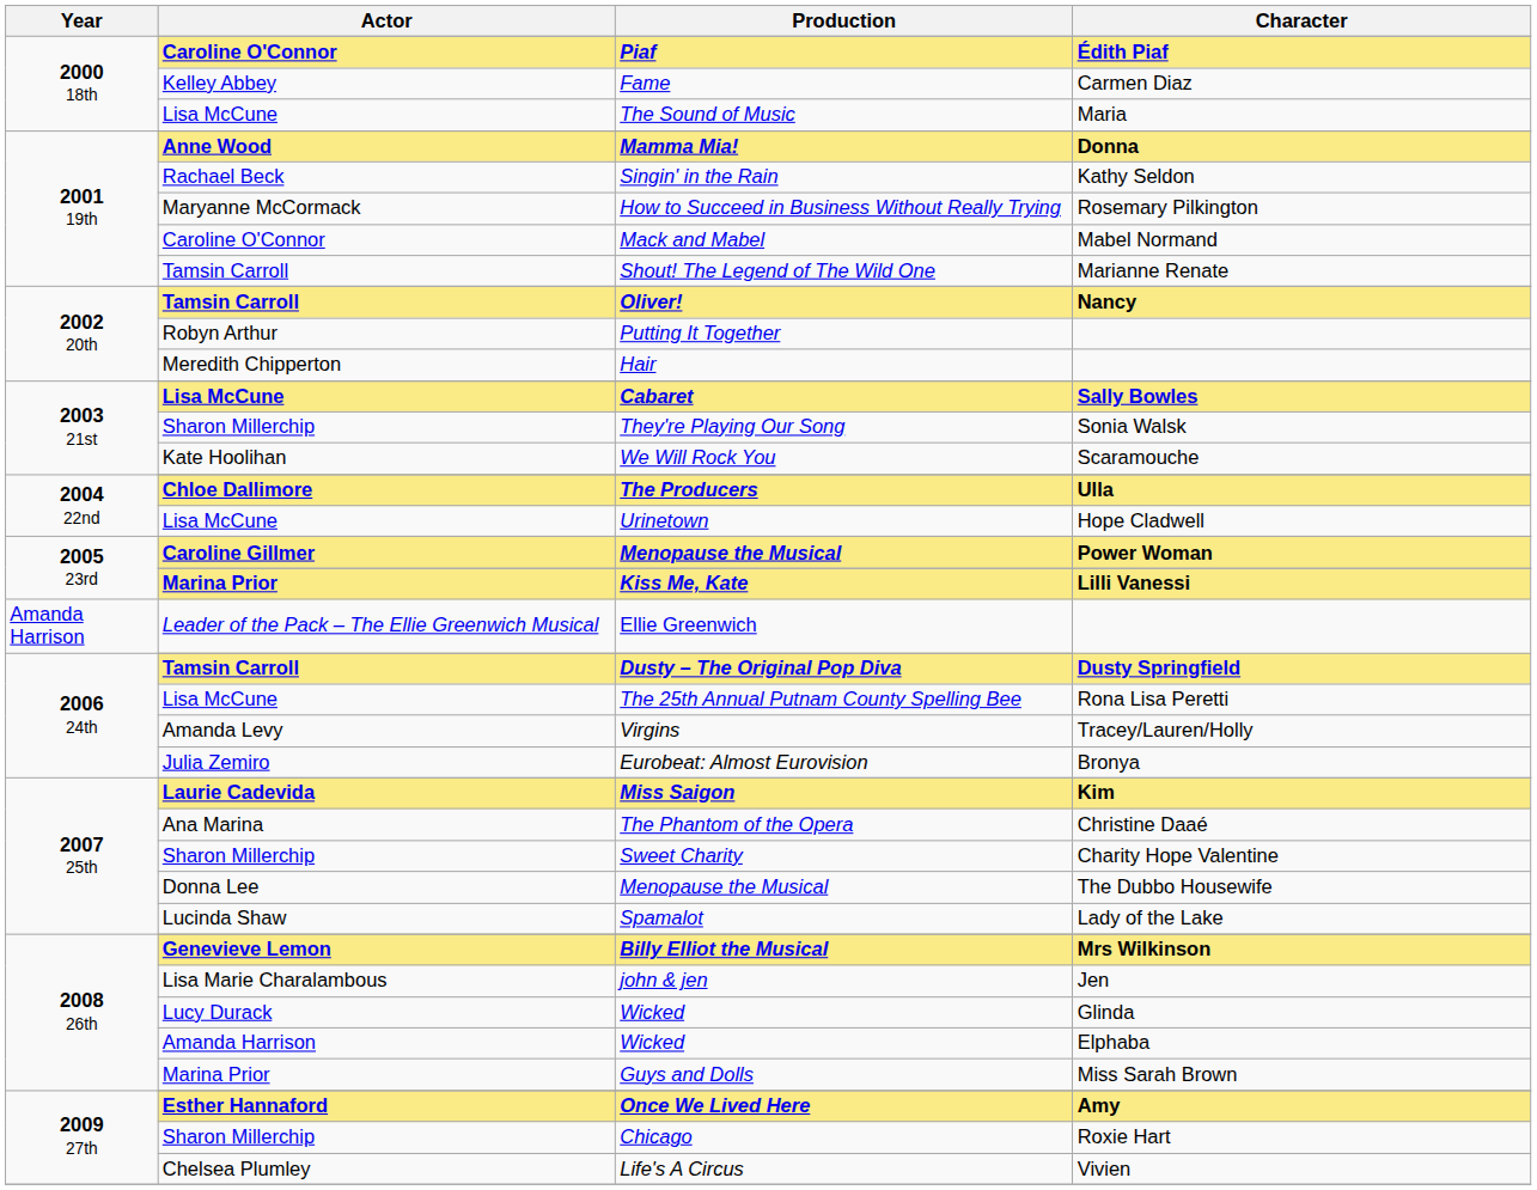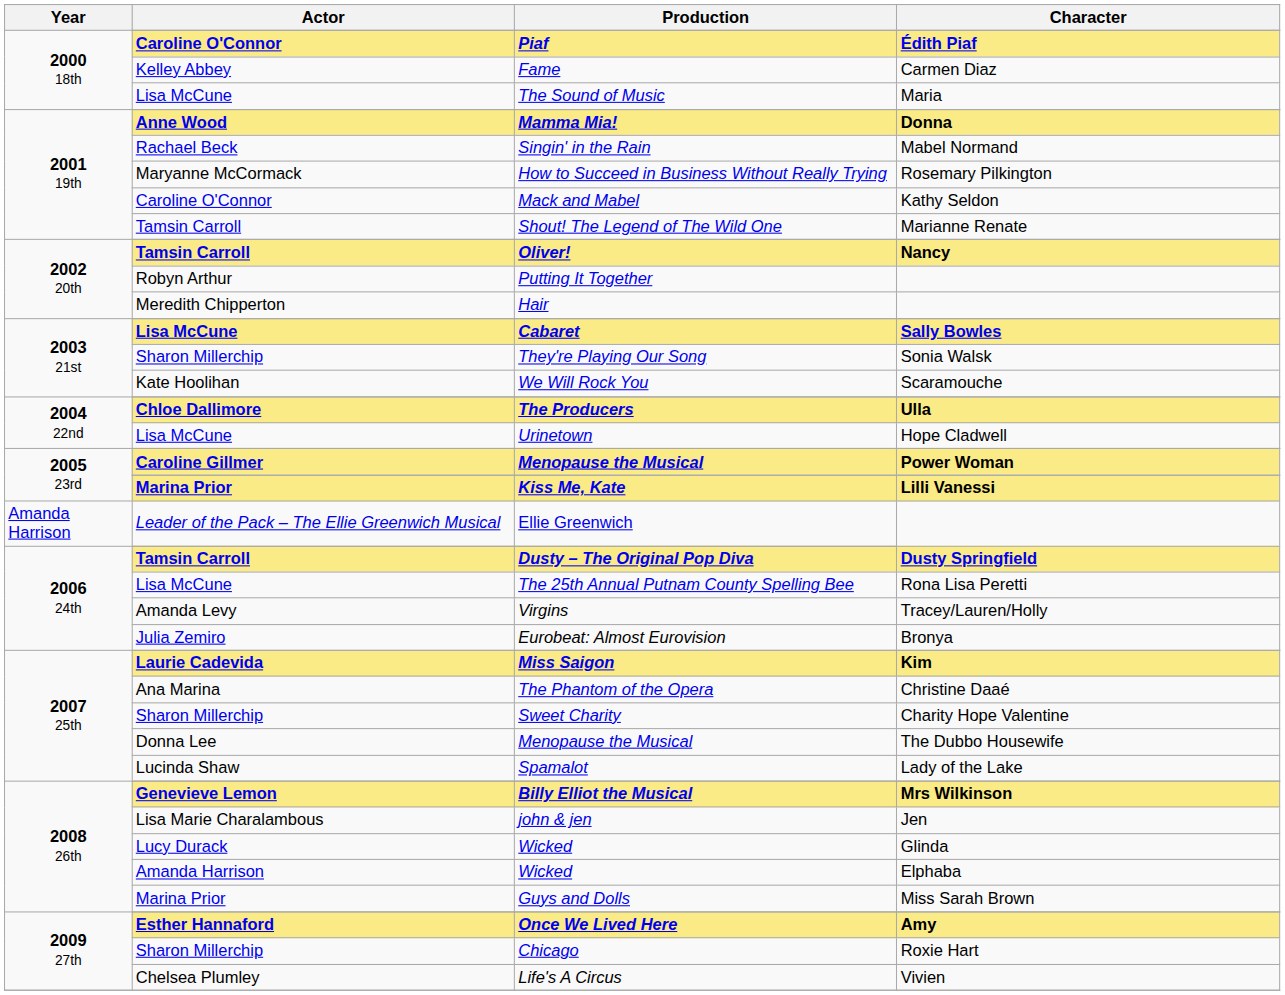 <table class="wikitable" style="width:98%;">
 <tr style="background:#bebebe;">
 <th style="width:10%;">Year</th>
 <th style="width:30%;">Actor</th>
 <th style="width:30%;">Production</th>
 <th style="width:30%;">Character</th>
 </tr>
 <tr>
 <td rowspan=4 style="text-align:center"><strong>2000</strong><br><small>18th</small></td>
 </tr>
 <tr style="background:#FAEB86">
 <td><strong><a href='#'>Caroline O'Connor</a></strong></td>
 <td><strong><em><a href='#'>Piaf</a></em></strong></td>
 <td><strong><a href='#'>Édith Piaf</a></strong></td>
 </tr>
 <tr>
 <td><a href='#'>Kelley Abbey</a></td>
 <td><em><a href='#'>Fame</a></em></td>
 <td>Carmen Diaz</td>
 </tr>
 <tr>
 <td><a href='#'>Lisa McCune</a></td>
 <td><em><a href='#'>The Sound of Music</a></em></td>
 <td>Maria</td>
 </tr>
 <tr>
 <td rowspan=6 style="text-align:center"><strong>2001</strong><br><small>19th</small></td>
 </tr>
 <tr style="background:#FAEB86">
 <td><strong><a href='#'>Anne Wood</a></strong></td>
 <td><strong><em><a href='#'>Mamma Mia!</a></em></strong></td>
 <td><strong>Donna</strong></td>
 </tr>
 <tr>
 <td><a href='#'>Rachael Beck</a></td>
 <td><em><a href='#'>Singin' in the Rain</a></em></td>
-<td>Kathy Seldon</td>
+<td>Mabel Normand</td>
 </tr>
 <tr>
 <td>Maryanne McCormack</td>
 <td><em><a href='#'>How to Succeed in Business Without Really Trying</a></em></td>
 <td>Rosemary Pilkington</td>
 </tr>
 <tr>
 <td><a href='#'>Caroline O'Connor</a></td>
 <td><em><a href='#'>Mack and Mabel</a></em></td>
-<td>Mabel Normand</td>
+<td>Kathy Seldon</td>
 </tr>
 <tr>
 <td><a href='#'>Tamsin Carroll</a></td>
 <td><em><a href='#'>Shout! The Legend of The Wild One</a></em></td>
 <td>Marianne Renate</td>
 </tr>
 <tr>
 <td rowspan=4 style="text-align:center"><strong>2002</strong><br><small>20th</small></td>
 </tr>
 <tr style="background:#FAEB86">
 <td><strong><a href='#'>Tamsin Carroll</a></strong></td>
 <td><strong><em><a href='#'>Oliver!</a></em></strong></td>
 <td><strong>Nancy</strong></td>
 </tr>
 <tr>
 <td>Robyn Arthur</td>
 <td><em><a href='#'>Putting It Together</a></em></td>
 <td></td>
 </tr>
 <tr>
 <td>Meredith Chipperton</td>
 <td><em><a href='#'>Hair</a></em></td>
 <td></td>
 </tr>
 <tr>
 <td rowspan=4 style="text-align:center"><strong>2003</strong><br><small>21st</small></td>
 </tr>
 <tr style="background:#FAEB86">
 <td><strong><a href='#'>Lisa McCune</a></strong></td>
 <td><strong><em><a href='#'>Cabaret</a></em></strong></td>
 <td><strong><a href='#'>Sally Bowles</a></strong></td>
 </tr>
 <tr>
 <td><a href='#'>Sharon Millerchip</a></td>
 <td><em><a href='#'>They're Playing Our Song</a></em></td>
 <td>Sonia Walsk</td>
 </tr>
 <tr>
 <td>Kate Hoolihan</td>
 <td><em><a href='#'>We Will Rock You</a></em></td>
 <td>Scaramouche</td>
 </tr>
 <tr>
 <td rowspan=3 style="text-align:center"><strong>2004</strong><br><small>22nd</small></td>
 </tr>
 <tr style="background:#FAEB86">
 <td><strong><a href='#'>Chloe Dallimore</a></strong></td>
 <td><strong><em><a href='#'>The Producers</a></em></strong></td>
 <td><strong>Ulla</strong></td>
 </tr>
 <tr>
 <td><a href='#'>Lisa McCune</a></td>
 <td><em><a href='#'>Urinetown</a></em></td>
 <td>Hope Cladwell</td>
 </tr>
 <tr>
 <td rowspan=4 style="text-align:center"><strong>2005</strong><br><small>23rd</small></td>
 </tr>
 <tr style="background:#FAEB86">
 <td><strong><a href='#'>Caroline Gillmer</a></strong></td>
 <td><strong><em><a href='#'>Menopause the Musical</a></em></strong></td>
 <td><strong>Power Woman</strong></td>
 </tr>
 <tr>
 </tr>
 <tr style="background:#FAEB86">
 <td><strong><a href='#'>Marina Prior</a></strong></td>
 <td><strong><em><a href='#'>Kiss Me, Kate</a></em></strong></td>
 <td><strong>Lilli Vanessi</strong></td>
 </tr>
 <tr>
 <td><a href='#'>Amanda Harrison</a></td>
 <td><em><a href='#'>Leader of the Pack – The Ellie Greenwich Musical</a></em></td>
 <td><a href='#'>Ellie Greenwich</a></td>
 </tr>
 <tr>
 <td rowspan=5 style="text-align:center"><strong>2006</strong><br><small>24th</small></td>
 </tr>
 <tr style="background:#FAEB86">
 <td><strong><a href='#'>Tamsin Carroll</a></strong></td>
 <td><strong><em><a href='#'>Dusty – The Original Pop Diva</a></em></strong></td>
 <td><strong><a href='#'>Dusty Springfield</a></strong></td>
 </tr>
 <tr>
 <td><a href='#'>Lisa McCune</a></td>
 <td><em><a href='#'>The 25th Annual Putnam County Spelling Bee</a></em></td>
 <td>Rona Lisa Peretti</td>
 </tr>
 <tr>
 <td>Amanda Levy</td>
 <td><em>Virgins</em></td>
 <td>Tracey/Lauren/Holly</td>
 </tr>
 <tr>
 <td><a href='#'>Julia Zemiro</a></td>
 <td><em>Eurobeat: Almost Eurovision</em></td>
 <td>Bronya</td>
 </tr>
 <tr>
 <td rowspan=6 style="text-align:center"><strong>2007</strong><br><small>25th</small></td>
 </tr>
 <tr style="background:#FAEB86">
 <td><strong><a href='#'>Laurie Cadevida</a></strong></td>
 <td><strong><em><a href='#'>Miss Saigon</a></em></strong></td>
 <td><strong>Kim</strong></td>
 </tr>
 <tr>
 <td>Ana Marina</td>
 <td><em><a href='#'>The Phantom of the Opera</a></em></td>
 <td>Christine Daaé</td>
 </tr>
 <tr>
 <td><a href='#'>Sharon Millerchip</a></td>
 <td><em><a href='#'>Sweet Charity</a></em></td>
 <td>Charity Hope Valentine</td>
 </tr>
 <tr>
 <td>Donna Lee</td>
 <td><em><a href='#'>Menopause the Musical</a></em></td>
 <td>The Dubbo Housewife</td>
 </tr>
 <tr>
 <td>Lucinda Shaw</td>
 <td><em><a href='#'>Spamalot</a></em></td>
 <td>Lady of the Lake</td>
 </tr>
 <tr>
 <td rowspan=6 style="text-align:center"><strong>2008</strong><br><small>26th</small></td>
 </tr>
 <tr style="background:#FAEB86">
 <td><strong><a href='#'>Genevieve Lemon</a></strong></td>
 <td><strong><em><a href='#'>Billy Elliot the Musical</a></em></strong></td>
 <td><strong>Mrs Wilkinson</strong></td>
 </tr>
 <tr>
 <td>Lisa Marie Charalambous</td>
 <td><em><a href='#'>john & jen</a></em></td>
 <td>Jen</td>
 </tr>
 <tr>
 <td><a href='#'>Lucy Durack</a></td>
 <td><em><a href='#'>Wicked</a></em></td>
 <td>Glinda</td>
 </tr>
 <tr>
 <td><a href='#'>Amanda Harrison</a></td>
 <td><em><a href='#'>Wicked</a></em></td>
 <td>Elphaba</td>
 </tr>
 <tr>
 <td><a href='#'>Marina Prior</a></td>
 <td><em><a href='#'>Guys and Dolls</a></em></td>
 <td>Miss Sarah Brown</td>
 </tr>
 <tr>
 <td rowspan=4 style="text-align:center"><strong>2009</strong><br><small>27th</small></td>
 </tr>
 <tr style="background:#FAEB86">
 <td><strong><a href='#'>Esther Hannaford</a></strong></td>
 <td><strong><em><a href='#'>Once We Lived Here</a></em></strong></td>
 <td><strong>Amy</strong></td>
 </tr>
 <tr>
 <td><a href='#'>Sharon Millerchip</a></td>
 <td><em><a href='#'>Chicago</a></em></td>
 <td>Roxie Hart</td>
 </tr>
 <tr>
 <td>Chelsea Plumley</td>
 <td><em>Life's A Circus</em></td>
 <td>Vivien</td>
 </tr>
 <tr>
 </tr>
 </table>
